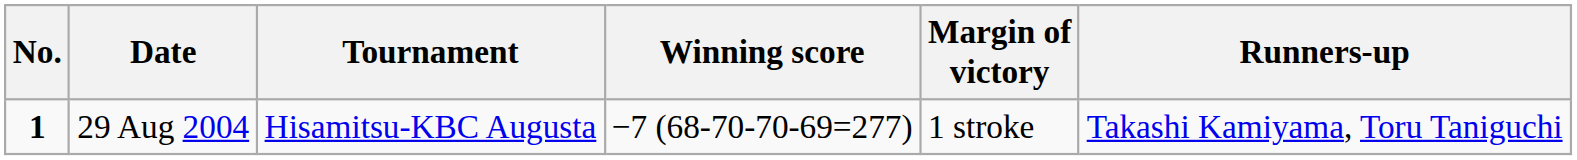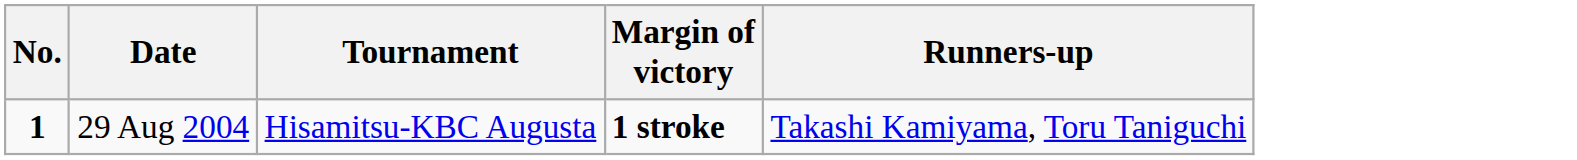 <table class="wikitable" style="font-size:95%;">
 <tr>
 <th>No.</th>
 <th>Date</th>
 <th>Tournament</th>
-<th>Winning score</th>
 <th>Margin of<br>victory</th>
 <th>Runners-up</th>
 </tr>
 <tr>
 <td align=center><strong>1</strong></td>
 <td align=right>29 Aug <a href='#'>2004</a></td>
 <td><a href='#'>Hisamitsu-KBC Augusta</a></td>
-<td>−7 (68-70-70-69=277)</td>
-<td>1 stroke</td>
+<td><strong>1 stroke</strong></td>
 <td> <a href='#'>Takashi Kamiyama</a>,  <a href='#'>Toru Taniguchi</a></td>
 </tr>
 </table>
